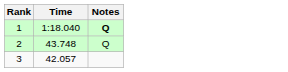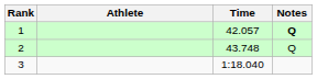 <table class=wikitable style="text-align:center">
 <tr>
 <th width=40>Rank</th>
+<th width=250>Athlete</th>
 <th width=80>Time</th>
 <th width=50>Notes</th>
 </tr>
 <tr bgcolor="ccffcc">
 <td>1</td>
-<td>1:18.040</td>
+<td align=left></td>
+<td>42.057</td>
 <td><strong>Q</strong></td>
 </tr>
 <tr bgcolor="ccffcc">
 <td>2</td>
+<td align=left></td>
 <td>43.748</td>
 <td>Q</td>
 </tr>
 <tr>
 <td>3</td>
-<td>42.057</td>
+<td align=left></td>
+<td>1:18.040</td>
 <td></td>
 </tr>
 </table>
